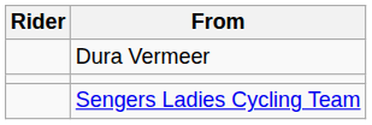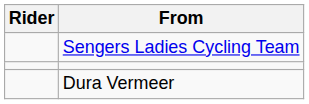 <table class="wikitable sortable">
 <tr>
 <th>Rider</th>
 <th>From</th>
 </tr>
 <tr>
 <td></td>
-<td>Dura Vermeer</td>
+<td><a href='#'>Sengers Ladies Cycling Team</a></td>
 </tr>
 <tr>
 <td></td>
 <td></td>
 </tr>
 <tr>
 <td></td>
-<td><a href='#'>Sengers Ladies Cycling Team</a></td>
+<td>Dura Vermeer</td>
 </tr>
 </table>
